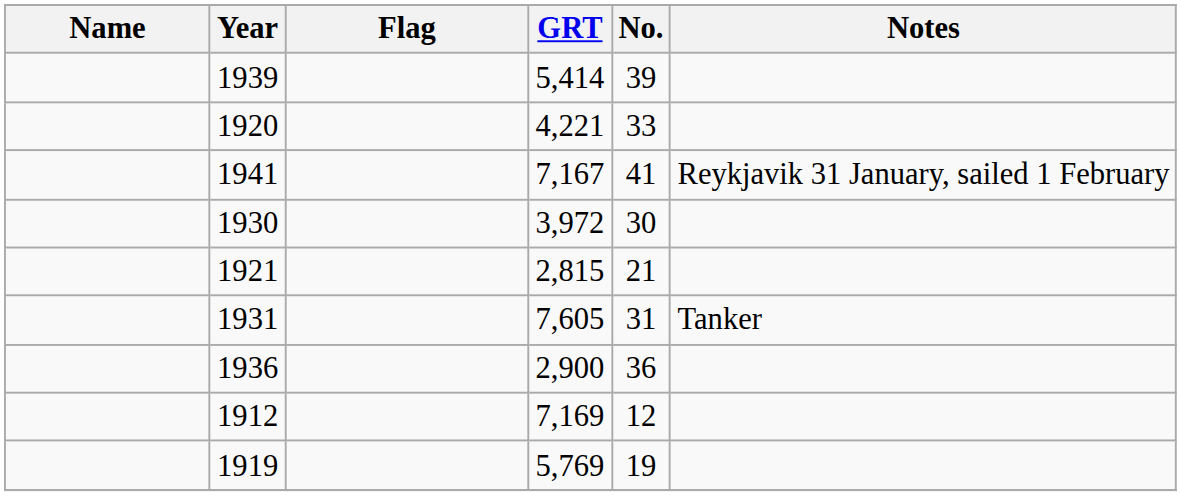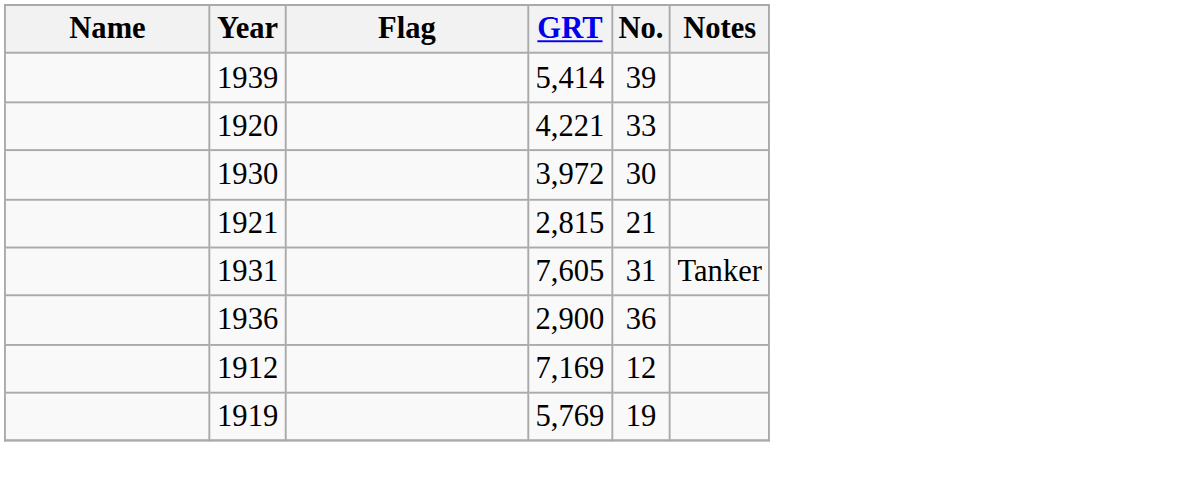 <table class="wikitable sortable">
 <tr>
 </tr>
 <tr>
 <th scope="col" width="100px">Name</th>
 <th scope="col" width="25px">Year</th>
 <th scope="col" width="120px">Flag</th>
 <th scope="col" width="25px"><a href='#'>GRT</a></th>
 <th scope="col" width="15px">No.</th>
 <th>Notes</th>
 </tr>
 <tr>
 <td align="left"></td>
 <td align="left">1939</td>
 <td align="left"></td>
 <td align="right">5,414</td>
 <td align="center">39</td>
 <td align="left"></td>
 </tr>
 <tr>
 <td align="left"></td>
 <td align="left">1920</td>
 <td align="left"></td>
 <td align="right">4,221</td>
 <td align="center">33</td>
 <td align="left"></td>
-</tr>
-<tr>
-<td align="left"></td>
-<td align="left">1941</td>
-<td align="left"></td>
-<td align="right">7,167</td>
-<td align="center">41</td>
-<td align="left">Reykjavik 31 January, sailed 1 February</td>
 </tr>
 <tr>
 <td align="left"></td>
 <td align="left">1930</td>
 <td align="left"></td>
 <td align="right">3,972</td>
 <td align="center">30</td>
 <td align="left"></td>
 </tr>
 <tr>
 <td align="left"></td>
 <td align="left">1921</td>
 <td align="left"></td>
 <td align="right">2,815</td>
 <td align="center">21</td>
 <td align="left"></td>
 </tr>
 <tr>
 <td align="left"></td>
 <td align="left">1931</td>
 <td align="left"></td>
 <td align="right">7,605</td>
 <td align="center">31</td>
 <td align="left">Tanker</td>
 </tr>
 <tr>
 <td align="left"></td>
 <td align="left">1936</td>
 <td align="left"></td>
 <td align="right">2,900</td>
 <td align="center">36</td>
 <td align="left"></td>
 </tr>
 <tr>
 <td align="left"></td>
 <td align="left">1912</td>
 <td align="left"></td>
 <td align="right">7,169</td>
 <td align="center">12</td>
 <td align="left"></td>
 </tr>
 <tr>
 <td align="left"></td>
 <td align="left">1919</td>
 <td align="left"></td>
 <td align="right">5,769</td>
 <td align="center">19</td>
 <td align="left"></td>
 </tr>
 <tr>
 </tr>
 </table>
